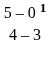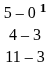 <table style="text-align:center">
 <tr>
 <th width=200></th>
 <th width=100></th>
 <th width=200></th>
 </tr>
 <tr>
 <td align=right><strong></strong></td>
 <td>5 – 0 <sup><strong>1</strong></sup></td>
 <td align=left></td>
 </tr>
 <tr>
 <td align=right><strong></strong></td>
 <td>4 – 3</td>
 <td align=left></td>
 </tr>
+<tr>
+<td align=right><strong></strong></td>
+<td>11 – 3</td>
+<td align=left></td>
+</tr>
 </table>
